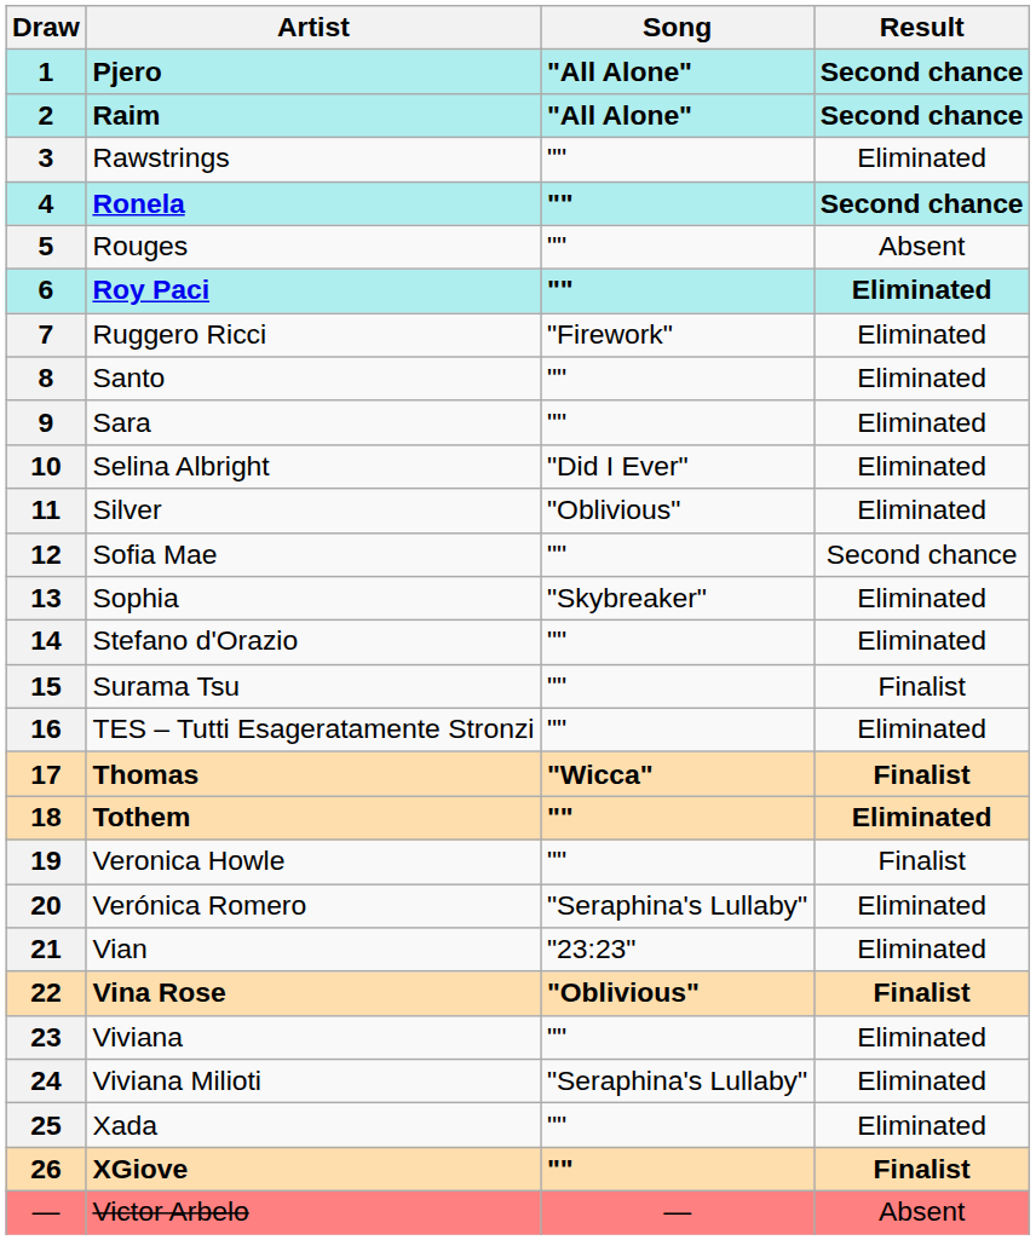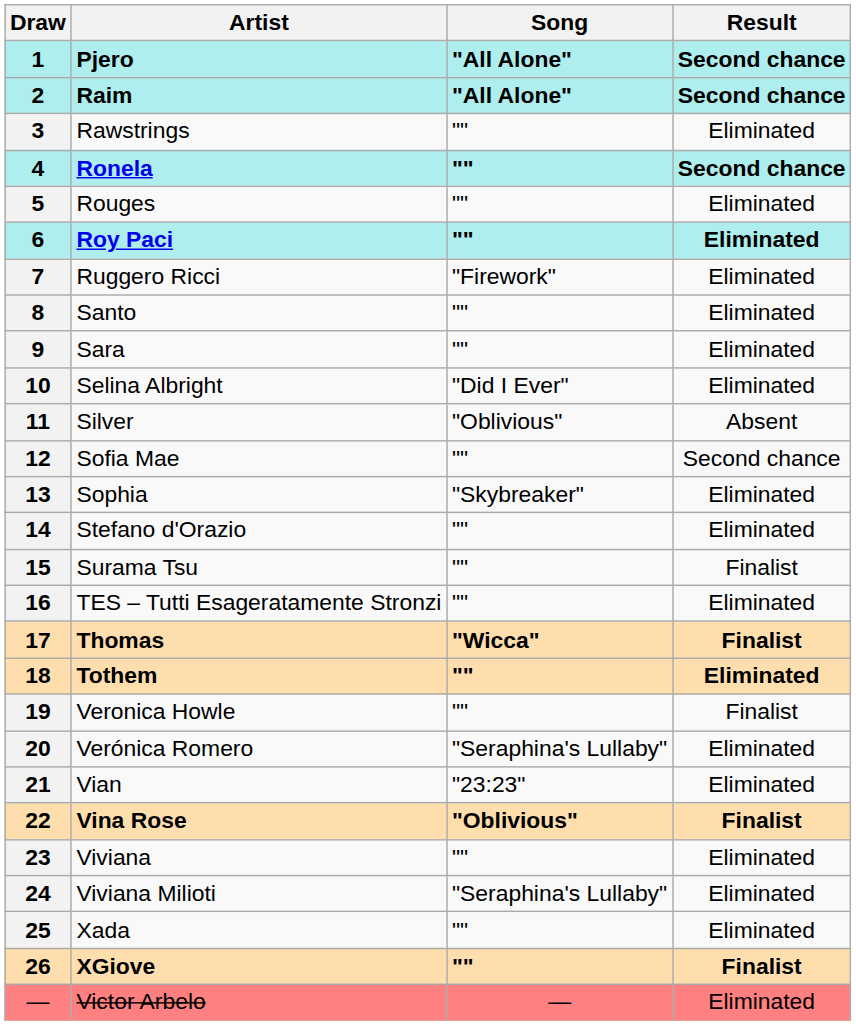 <table class="sortable wikitable plainrowheaders" style="margin: 1em auto 1em auto; text-align:center;">
 <tr>
 <th scope="col">Draw</th>
 <th scope="col">Artist</th>
 <th scope="col">Song</th>
 <th scope="col">Result</th>
 </tr>
 <tr style="font-weight:bold; background:paleturquoise">
 <th scope="row" style="text-align:center; font-weight:bold; background:paleturquoise;">1</th>
 <td align="left">Pjero</td>
 <td align="left">"All Alone"</td>
 <td data-sort-value="2">Second chance</td>
 </tr>
 <tr style="font-weight:bold; background:paleturquoise">
 <th scope="row" style="text-align:center; font-weight:bold; background:paleturquoise;">2</th>
 <td align="left">Raim</td>
 <td align="left">"All Alone"</td>
 <td data-sort-value="2">Second chance</td>
 </tr>
 <tr>
 <th scope="row" style="text-align:center;">3</th>
 <td align="left">Rawstrings</td>
 <td align="left">""</td>
 <td data-sort-value="3">Eliminated</td>
 </tr>
 <tr style="font-weight:bold; background:paleturquoise">
 <th scope="row" style="text-align:center; font-weight:bold; background:paleturquoise;">4</th>
 <td align="left"><a href='#'>Ronela</a></td>
 <td align="left">""</td>
 <td data-sort-value="2">Second chance</td>
 </tr>
 <tr>
 <th scope="row" style="text-align:center;">5</th>
 <td align="left">Rouges</td>
 <td align="left">""</td>
-<td data-sort-value="4">Absent</td>
+<td data-sort-value="3">Eliminated</td>
 </tr>
 <tr style="font-weight:bold; background:paleturquoise">
 <th scope="row" style="text-align:center; font-weight:bold; background:paleturquoise;">6</th>
 <td align="left"><a href='#'>Roy Paci</a></td>
 <td align="left">""</td>
 <td data-sort-value="3">Eliminated</td>
 </tr>
 <tr>
 <th scope="row" style="text-align:center;">7</th>
 <td align="left">Ruggero Ricci</td>
 <td align="left">"Firework"</td>
 <td data-sort-value="3">Eliminated</td>
 </tr>
 <tr>
 <th scope="row" style="text-align:center;">8</th>
 <td align="left">Santo</td>
 <td align="left">""</td>
 <td data-sort-value="3">Eliminated</td>
 </tr>
 <tr>
 <th scope="row" style="text-align:center;">9</th>
 <td align="left">Sara</td>
 <td align="left">""</td>
 <td data-sort-value="3">Eliminated</td>
 </tr>
 <tr>
 <th scope="row" style="text-align:center;">10</th>
 <td align="left">Selina Albright</td>
 <td align="left">"Did I Ever"</td>
 <td data-sort-value="3">Eliminated</td>
 </tr>
 <tr>
 <th scope="row" style="text-align:center;">11</th>
 <td align="left">Silver</td>
 <td align="left">"Oblivious"</td>
-<td data-sort-value="3">Eliminated</td>
+<td data-sort-value="4">Absent</td>
 </tr>
 <tr>
 <th scope="row" style="text-align:center;">12</th>
 <td align="left">Sofia Mae</td>
 <td align="left">""</td>
 <td data-sort-value="2">Second chance</td>
 </tr>
 <tr>
 <th scope="row" style="text-align:center;">13</th>
 <td align="left">Sophia</td>
 <td align="left">"Skybreaker"</td>
 <td data-sort-value="3">Eliminated</td>
 </tr>
 <tr>
 <th scope="row" style="text-align:center;">14</th>
 <td align="left">Stefano d'Orazio</td>
 <td align="left">""</td>
 <td data-sort-value="3">Eliminated</td>
 </tr>
 <tr>
 <th scope="row" style="text-align:center;">15</th>
 <td align="left">Surama Tsu</td>
 <td align="left">""</td>
 <td data-sort-value="1">Finalist</td>
 </tr>
 <tr>
 <th scope="row" style="text-align:center;">16</th>
 <td align="left">TES – Tutti Esageratamente Stronzi</td>
 <td align="left">""</td>
 <td data-sort-value="3">Eliminated</td>
 </tr>
 <tr style="font-weight:bold; background:navajowhite">
 <th scope="row" style="text-align:center; font-weight:bold; background:navajowhite;">17</th>
 <td align="left">Thomas</td>
 <td align="left">"Wicca"</td>
 <td data-sort-value="1">Finalist</td>
 </tr>
 <tr style="font-weight:bold; background:navajowhite">
 <th scope="row" style="text-align:center; font-weight:bold; background:navajowhite;">18</th>
 <td align="left">Tothem</td>
 <td align="left">""</td>
 <td data-sort-value="3">Eliminated</td>
 </tr>
 <tr>
 <th scope="row" style="text-align:center;">19</th>
 <td align="left">Veronica Howle</td>
 <td align="left">""</td>
 <td data-sort-value="1">Finalist</td>
 </tr>
 <tr>
 <th scope="row" style="text-align:center;">20</th>
 <td align="left">Verónica Romero</td>
 <td align="left">"Seraphina's Lullaby"</td>
 <td data-sort-value="3">Eliminated</td>
 </tr>
 <tr>
 <th scope="row" style="text-align:center;">21</th>
 <td align="left">Vian</td>
 <td align="left">"23:23"</td>
 <td data-sort-value="3">Eliminated</td>
 </tr>
 <tr style="font-weight:bold; background:navajowhite">
 <th scope="row" style="text-align:center; font-weight:bold; background:navajowhite;">22</th>
 <td align="left">Vina Rose</td>
 <td align="left">"Oblivious"</td>
 <td data-sort-value="1">Finalist</td>
 </tr>
 <tr>
 <th scope="row" style="text-align:center;">23</th>
 <td align="left">Viviana</td>
 <td align="left">""</td>
 <td data-sort-value="3">Eliminated</td>
 </tr>
 <tr>
 <th scope="row" style="text-align:center;">24</th>
 <td align="left">Viviana Milioti</td>
 <td align="left">"Seraphina's Lullaby"</td>
 <td data-sort-value="3">Eliminated</td>
 </tr>
 <tr>
 <th scope="row" style="text-align:center;">25</th>
 <td align="left">Xada</td>
 <td align="left">""</td>
 <td data-sort-value="3">Eliminated</td>
 </tr>
 <tr style="font-weight:bold; background:navajowhite">
 <th scope="row" style="text-align:center; font-weight:bold; background:navajowhite;">26</th>
 <td align="left">XGiove</td>
 <td align="left">""</td>
 <td data-sort-value="1">Finalist</td>
 </tr>
 <tr style="background:#fe8080;">
 <td data-sort-value="27">—</td>
 <td align="left"><s>Victor Arbelo</s></td>
 <td>—</td>
-<td data-sort-value="4">Absent</td>
+<td data-sort-value="3">Eliminated</td>
 </tr>
 </table>
